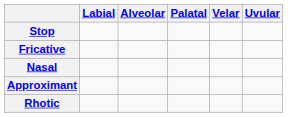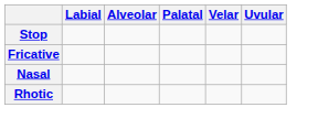 <table class="wikitable" style="text-align: center">
 <tr>
 <th></th>
 <th><a href='#'>Labial</a></th>
 <th><a href='#'>Alveolar</a></th>
 <th><a href='#'>Palatal</a></th>
 <th><a href='#'>Velar</a></th>
 <th><a href='#'>Uvular</a></th>
 </tr>
 <tr>
 <th><a href='#'>Stop</a></th>
 <td></td>
 <td></td>
 <td></td>
 <td></td>
 <td></td>
 </tr>
 <tr>
 <th><a href='#'>Fricative</a></th>
 <td></td>
 <td></td>
 <td></td>
 <td></td>
 <td></td>
 </tr>
 <tr>
 <th><a href='#'>Nasal</a></th>
 <td></td>
 <td></td>
 <td></td>
 <td></td>
 <td></td>
 </tr>
 <tr>
-<th><a href='#'>Approximant</a></th>
-<td></td>
-<td></td>
-<td></td>
-<td></td>
-<td></td>
-</tr>
-<tr>
 <th><a href='#'>Rhotic</a></th>
 <td></td>
 <td></td>
 <td></td>
 <td></td>
 <td></td>
 </tr>
 </table>
